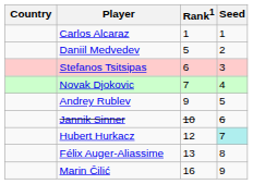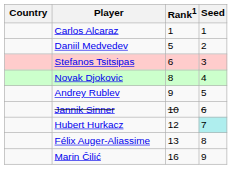 <table class="sortable wikitable">
 <tr>
 <th width="70">Country</th>
 <th width="175">Player</th>
 <th>Rank<sup>1</sup></th>
 <th>Seed</th>
 </tr>
 <tr>
 <td></td>
 <td><a href='#'>Carlos Alcaraz</a></td>
 <td>1</td>
 <td>1</td>
 </tr>
 <tr>
 <td></td>
 <td><a href='#'>Daniil Medvedev</a></td>
 <td>5</td>
 <td>2</td>
 </tr>
 <tr style="background:#fcc;">
 <td></td>
 <td><a href='#'>Stefanos Tsitsipas</a></td>
 <td>6</td>
 <td>3</td>
 </tr>
 <tr style="background:#cfc;">
 <td></td>
 <td><a href='#'>Novak Djokovic</a></td>
-<td>7</td>
+<td>8</td>
 <td>4</td>
 </tr>
 <tr>
 <td></td>
 <td><a href='#'>Andrey Rublev</a></td>
 <td>9</td>
 <td>5</td>
 </tr>
 <tr>
 <td><s></s></td>
 <td><s><a href='#'>Jannik Sinner</a></s></td>
 <td><s>10</s></td>
 <td><s>6</s></td>
 </tr>
 <tr>
 <td></td>
 <td><a href='#'>Hubert Hurkacz</a></td>
 <td>12</td>
 <td style="background: paleturquoise;">7</td>
 </tr>
 <tr>
 <td></td>
 <td><a href='#'>Félix Auger-Aliassime</a></td>
 <td>13</td>
 <td>8</td>
 </tr>
 <tr>
 <td></td>
 <td><a href='#'>Marin Čilić</a></td>
 <td>16</td>
 <td>9</td>
 </tr>
 </table>
